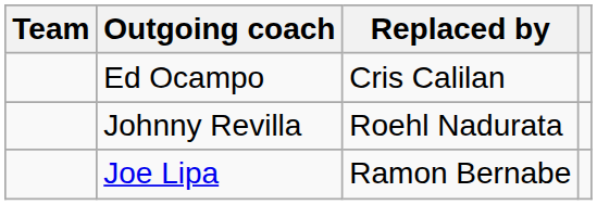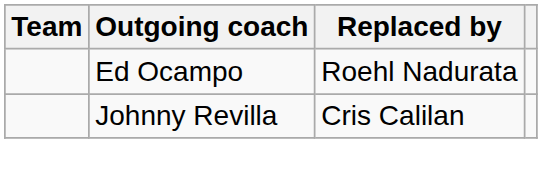 <table class=wikitable>
 <tr>
 <th>Team</th>
 <th>Outgoing coach</th>
 <th>Replaced by</th>
 <th></th>
 </tr>
 <tr>
 <td></td>
 <td>Ed Ocampo</td>
-<td>Cris Calilan</td>
+<td>Roehl Nadurata</td>
 <td></td>
 </tr>
 <tr>
 <td></td>
 <td>Johnny Revilla</td>
-<td>Roehl Nadurata</td>
-<td></td>
-</tr>
-<tr>
-<td></td>
-<td><a href='#'>Joe Lipa</a></td>
-<td>Ramon Bernabe</td>
+<td>Cris Calilan</td>
 <td></td>
 </tr>
 </table>
